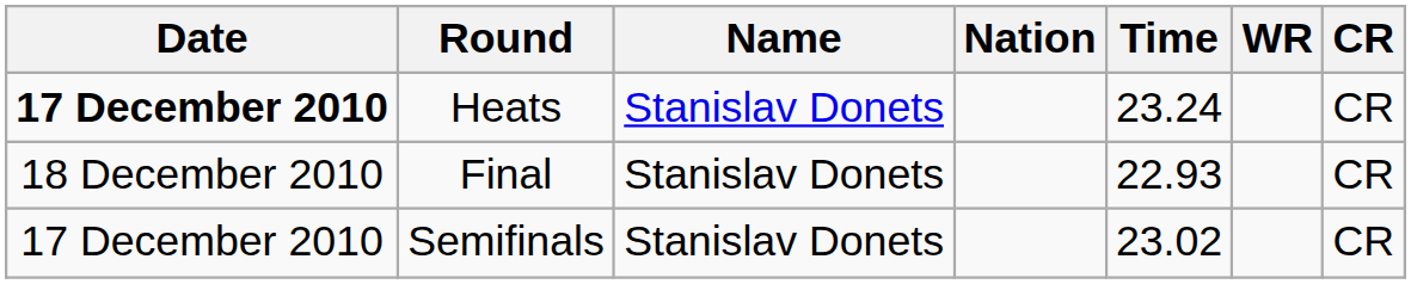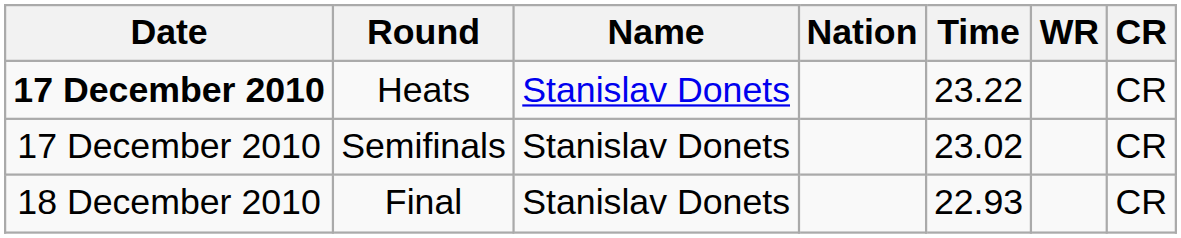 <table class="wikitable" style="text-align:center">
 <tr>
 <th>Date</th>
 <th>Round</th>
 <th>Name</th>
 <th>Nation</th>
 <th>Time</th>
 <th>WR</th>
 <th>CR</th>
 </tr>
 <tr>
 <td><strong>17 December 2010</strong></td>
 <td>Heats</td>
 <td align="left"><a href='#'>Stanislav Donets</a></td>
 <td align="left"></td>
-<td>23.24</td>
+<td>23.22</td>
+<td></td>
+<td>CR</td>
+</tr>
+<tr>
+<td>17 December 2010</td>
+<td>Semifinals</td>
+<td align="left">Stanislav Donets</td>
+<td align="left"></td>
+<td>23.02</td>
 <td></td>
 <td>CR</td>
 </tr>
 <tr>
 <td>18 December 2010</td>
 <td>Final</td>
 <td align="left">Stanislav Donets</td>
 <td align="left"></td>
 <td>22.93</td>
 <td></td>
 <td>CR</td>
 </tr>
-<tr>
-<td>17 December 2010</td>
-<td>Semifinals</td>
-<td align="left">Stanislav Donets</td>
-<td align="left"></td>
-<td>23.02</td>
-<td></td>
-<td>CR</td>
-</tr>
 </table>
